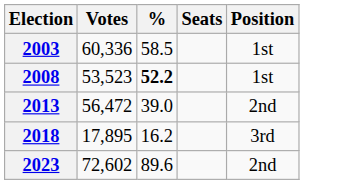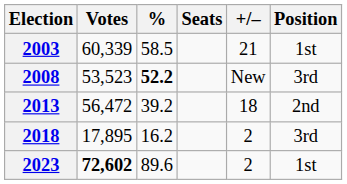 <table class="wikitable" style="text-align:center">
 <tr>
 <th>Election</th>
 <th><strong>Votes</strong></th>
 <th><strong>%</strong></th>
 <th><strong>Seats</strong></th>
+<th>+/–</th>
 <th><strong>Position</strong></th>
 </tr>
 <tr>
 <th><a href='#'>2003</a></th>
-<td>60,336</td>
+<td>60,339</td>
 <td>58.5</td>
 <td></td>
+<td> 21</td>
 <td> 1st</td>
 </tr>
 <tr>
 <th><a href='#'>2008</a></th>
 <td>53,523</td>
 <td><strong>52.2</strong></td>
 <td></td>
-<td>1st</td>
+<td>New</td>
+<td> 3rd</td>
 </tr>
 <tr>
 <th><a href='#'>2013</a></th>
 <td>56,472</td>
-<td>39.0</td>
+<td>39.2</td>
 <td></td>
+<td> 18</td>
 <td> 2nd</td>
 </tr>
 <tr>
 <th><a href='#'>2018</a></th>
 <td>17,895</td>
 <td>16.2</td>
 <td></td>
+<td> 2</td>
 <td> 3rd</td>
 </tr>
 <tr>
 <th><a href='#'>2023</a></th>
-<td>72,602</td>
+<td><strong>72,602</strong></td>
 <td>89.6</td>
 <td></td>
-<td> 2nd</td>
+<td> 2</td>
+<td> 1st</td>
 </tr>
 </table>
